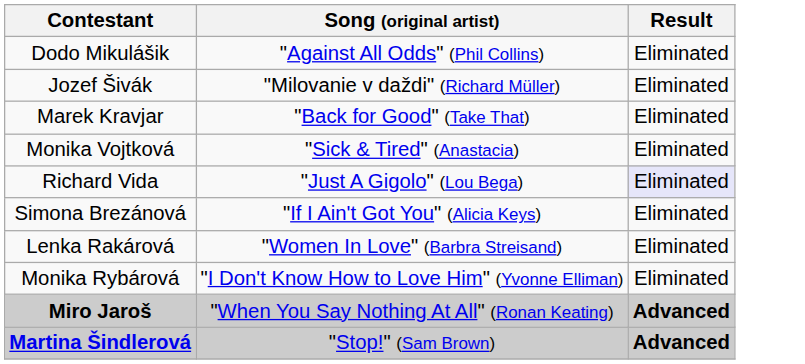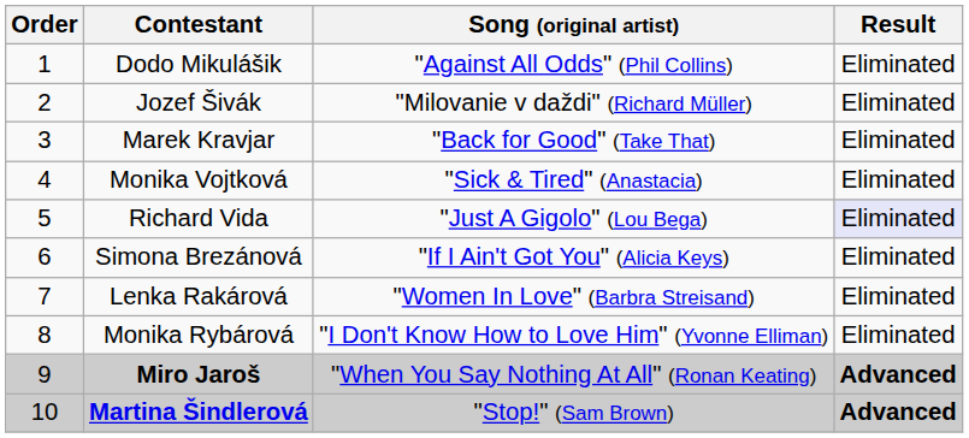 <table class="wikitable plainrowheaders" style="text-align:center;">
 <tr>
+<th scope="col">Order</th>
 <th scope="col">Contestant</th>
 <th scope="col">Song <small>(original artist)</small></th>
 <th scope="col">Result</th>
 </tr>
 <tr>
+<td>1</td>
 <td>Dodo Mikulášik</td>
 <td>"<a href='#'>Against All Odds</a>" <small>(<a href='#'>Phil Collins</a>)</small></td>
 <td>Eliminated</td>
 </tr>
 <tr>
+<td>2</td>
 <td>Jozef Šivák</td>
 <td>"Milovanie v daždi" <small>(<a href='#'>Richard Müller</a>)</small></td>
 <td>Eliminated</td>
 </tr>
 <tr>
+<td>3</td>
 <td>Marek Kravjar</td>
 <td>"<a href='#'>Back for Good</a>" <small>(<a href='#'>Take That</a>)</small></td>
 <td>Eliminated</td>
 </tr>
 <tr>
+<td>4</td>
 <td>Monika Vojtková</td>
 <td>"<a href='#'>Sick & Tired</a>" <small>(<a href='#'>Anastacia</a>)</small></td>
 <td>Eliminated</td>
 </tr>
 <tr>
+<td>5</td>
 <td>Richard Vida</td>
 <td>"<a href='#'>Just A Gigolo</a>" <small>(<a href='#'>Lou Bega</a>)</small></td>
 <td style="background: lavender;">Eliminated</td>
 </tr>
 <tr>
+<td>6</td>
 <td>Simona Brezánová</td>
 <td>"<a href='#'>If I Ain't Got You</a>" <small>(<a href='#'>Alicia Keys</a>)</small></td>
 <td>Eliminated</td>
 </tr>
 <tr>
+<td>7</td>
 <td>Lenka Rakárová</td>
 <td>"<a href='#'>Women In Love</a>" <small>(<a href='#'>Barbra Streisand</a>)</small></td>
 <td>Eliminated</td>
 </tr>
 <tr>
+<td>8</td>
 <td>Monika Rybárová</td>
 <td>"<a href='#'>I Don't Know How to Love Him</a>" <small>(<a href='#'>Yvonne Elliman</a>)</small></td>
 <td>Eliminated</td>
 </tr>
 <tr style="background:#ccc;">
+<td>9</td>
 <td><strong>Miro Jaroš</strong></td>
 <td>"<a href='#'>When You Say Nothing At All</a>" <small>(<a href='#'>Ronan Keating</a>)</small></td>
 <td><strong>Advanced</strong></td>
 </tr>
 <tr style="background:#ccc;">
+<td>10</td>
 <td><strong><a href='#'>Martina Šindlerová</a></strong></td>
 <td>"<a href='#'>Stop!</a>" <small>(<a href='#'>Sam Brown</a>)</small></td>
 <td><strong>Advanced</strong></td>
 </tr>
 </table>
